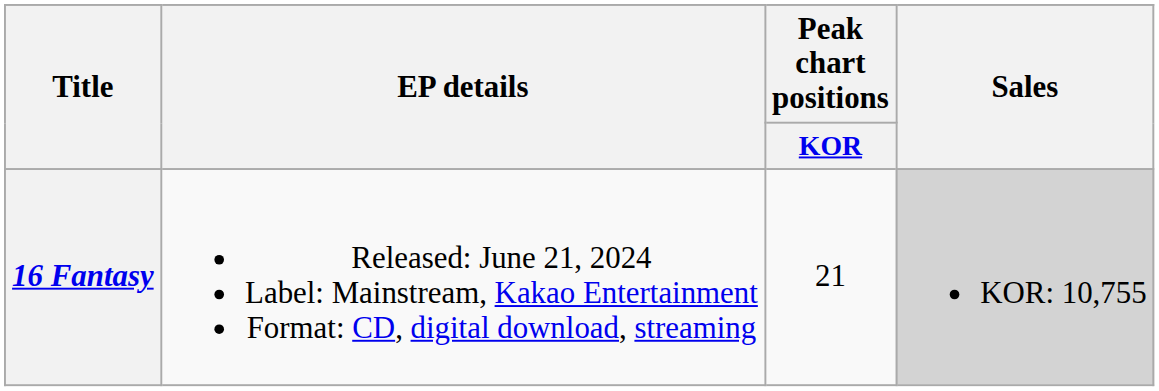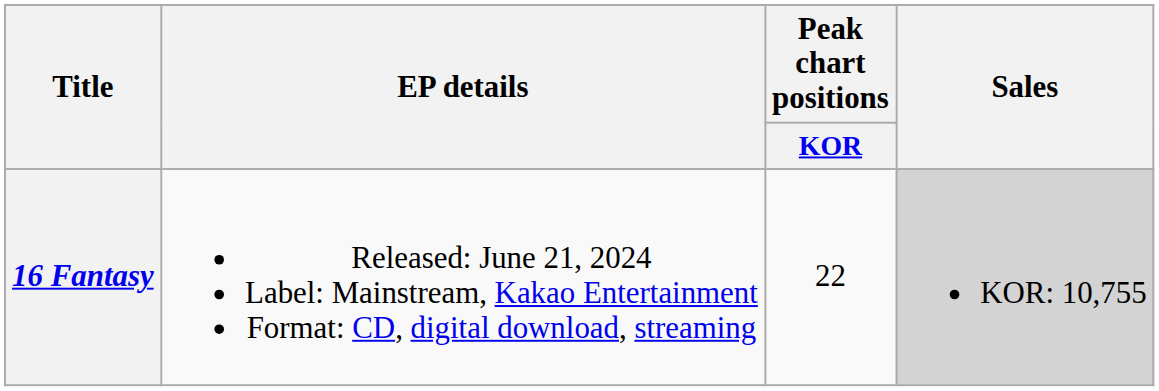 <table class="wikitable plainrowheaders" style="text-align:center">
 <tr>
 <th scope="col" rowspan="2">Title</th>
 <th scope="col" rowspan="2">EP details</th>
 <th scope="col">Peak chart positions</th>
 <th scope="col" rowspan="2">Sales</th>
 </tr>
 <tr>
 <th scope="col" style="font-size:90%; width:2.85em"><a href='#'>KOR</a><br></th>
 </tr>
 <tr>
 <th scope="row"><em><a href='#'>16 Fantasy</a></em></th>
 <td><br><ul><li>Released: June 21, 2024</li><li>Label: Mainstream, <a href='#'>Kakao Entertainment</a></li><li>Format: <a href='#'>CD</a>, <a href='#'>digital download</a>, <a href='#'>streaming</a></li></ul></td>
-<td>21</td>
+<td>22</td>
 <td style="background: lightgrey;"><br><ul><li>KOR: 10,755</li></ul></td>
 </tr>
 </table>
